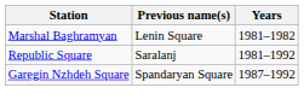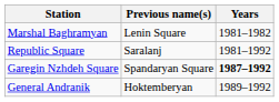 <table class="wikitable" style="border-collapse:collapse; text-align:left;">
 <tr>
 <th>Station</th>
 <th>Previous name(s)</th>
 <th>Years</th>
 </tr>
 <tr>
 <td style="text-align: left;"><a href='#'>Marshal Baghramyan</a></td>
 <td>Lenin Square</td>
 <td>1981–1982</td>
 </tr>
 <tr>
 <td style="text-align: left;"><a href='#'>Republic Square</a></td>
 <td>Saralanj</td>
 <td>1981–1992</td>
 </tr>
 <tr>
 <td style="text-align: left;"><a href='#'>Garegin Nzhdeh Square</a></td>
 <td>Spandaryan Square</td>
-<td>1987–1992</td>
+<td><strong>1987–1992</strong></td>
+</tr>
+<tr>
+<td style="text-align: left;"><a href='#'>General Andranik</a></td>
+<td>Hoktemberyan</td>
+<td>1989–1992</td>
 </tr>
 </table>
